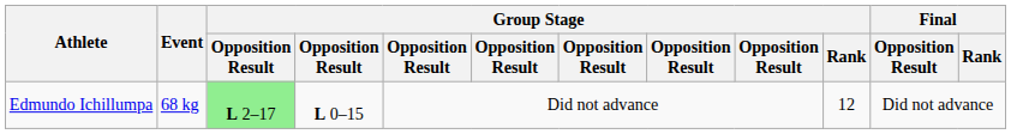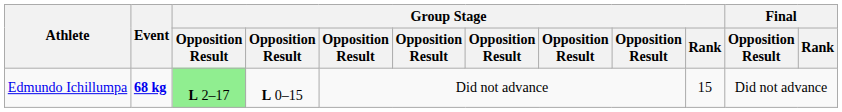 <table class=wikitable style="font-size:90%">
 <tr>
 <th rowspan="2">Athlete</th>
 <th rowspan="2">Event</th>
 <th colspan="8">Group Stage</th>
 <th colspan=2>Final</th>
 </tr>
 <tr>
 <th>Opposition<br>Result</th>
 <th>Opposition<br>Result</th>
 <th>Opposition<br>Result</th>
 <th>Opposition<br>Result</th>
 <th>Opposition<br>Result</th>
 <th>Opposition<br>Result</th>
 <th>Opposition<br>Result</th>
 <th>Rank</th>
 <th>Opposition<br>Result</th>
 <th>Rank</th>
 </tr>
 <tr align=center>
 <td align=left><a href='#'>Edmundo Ichillumpa</a></td>
-<td align=left><a href='#'>68 kg</a></td>
+<td align=left><strong><a href='#'>68 kg</a></strong></td>
 <td style="background: lightgreen;"><br><strong>L</strong> 2–17</td>
 <td><br><strong>L</strong> 0–15</td>
 <td colspan=5>Did not advance</td>
-<td>12</td>
+<td>15</td>
 <td colspan=2>Did not advance</td>
 </tr>
 </table>
